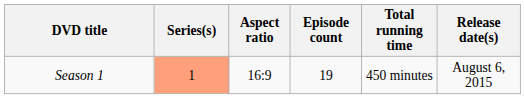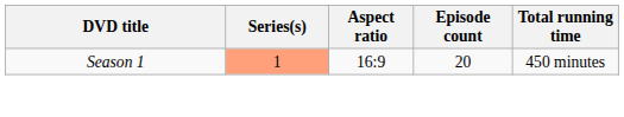 <table class="wikitable sortable" style="text-align:center">
 <tr>
 <th style="width:18%;">DVD title</th>
 <th style="width:6%;">Series(s)</th>
 <th style="width:5%;">Aspect ratio</th>
 <th style="width:6%;">Episode count</th>
 <th style="width:7%;">Total running time</th>
-<th style="width:10%;">Release date(s)</th>
 </tr>
 <tr>
 <td><em>Season 1</em></td>
 <td style="background: lightsalmon;">1</td>
 <td>16:9</td>
-<td>19</td>
+<td>20</td>
 <td>450 minutes</td>
-<td>August 6, 2015</td>
 </tr>
 </table>
